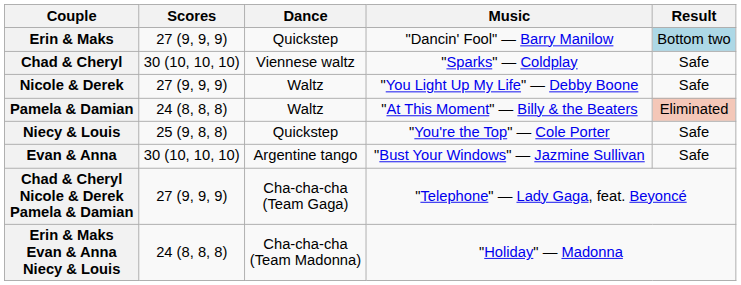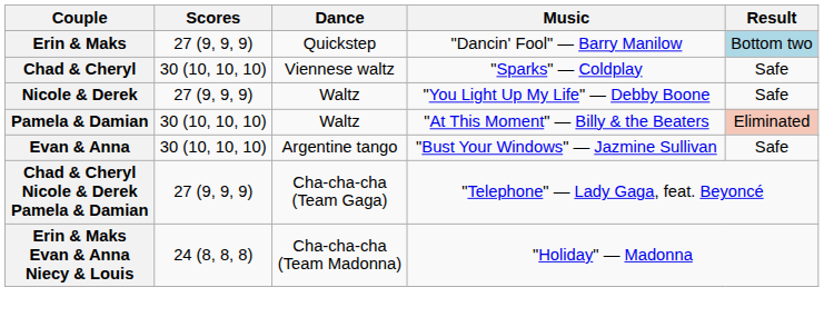 <table class="wikitable sortable" style="text-align:center; width:90%">
 <tr>
 <th scope="col">Couple</th>
 <th scope="col">Scores</th>
 <th scope="col" class="unsortable">Dance</th>
 <th scope="col" class="unsortable">Music</th>
 <th scope="col" class="unsortable">Result</th>
 </tr>
 <tr>
 <th scope="row">Erin & Maks</th>
 <td>27 (9, 9, 9)</td>
 <td>Quickstep</td>
 <td>"Dancin' Fool" — <a href='#'>Barry Manilow</a></td>
 <td bgcolor=lightblue>Bottom two</td>
 </tr>
 <tr>
 <th scope="row">Chad & Cheryl</th>
 <td>30 (10, 10, 10)</td>
 <td>Viennese waltz</td>
 <td>"<a href='#'>Sparks</a>" — <a href='#'>Coldplay</a></td>
 <td>Safe</td>
 </tr>
 <tr>
 <th scope="row">Nicole & Derek</th>
 <td>27 (9, 9, 9)</td>
 <td>Waltz</td>
 <td>"<a href='#'>You Light Up My Life</a>" — <a href='#'>Debby Boone</a></td>
 <td>Safe</td>
 </tr>
 <tr>
 <th scope="row">Pamela & Damian</th>
-<td>24 (8, 8, 8)</td>
+<td>30 (10, 10, 10)</td>
 <td>Waltz</td>
 <td>"<a href='#'>At This Moment</a>" — <a href='#'>Billy & the Beaters</a></td>
 <td bgcolor=f4c7b8>Eliminated</td>
-</tr>
-<tr>
-<th scope="row">Niecy & Louis</th>
-<td>25 (9, 8, 8)</td>
-<td>Quickstep</td>
-<td>"<a href='#'>You're the Top</a>" — <a href='#'>Cole Porter</a></td>
-<td>Safe</td>
 </tr>
 <tr>
 <th scope="row">Evan & Anna</th>
 <td>30 (10, 10, 10)</td>
 <td>Argentine tango</td>
 <td>"<a href='#'>Bust Your Windows</a>" — <a href='#'>Jazmine Sullivan</a></td>
 <td>Safe</td>
 </tr>
 <tr>
 <th scope="row">Chad & Cheryl<br>Nicole & Derek<br>Pamela & Damian</th>
 <td>27 (9, 9, 9)</td>
 <td>Cha-cha-cha<br>(Team Gaga)</td>
 <td colspan=2>"<a href='#'>Telephone</a>" — <a href='#'>Lady Gaga</a>, feat. <a href='#'>Beyoncé</a></td>
 </tr>
 <tr>
 <th scope="row">Erin & Maks<br>Evan & Anna<br>Niecy & Louis</th>
 <td>24 (8, 8, 8)</td>
 <td>Cha-cha-cha<br>(Team Madonna)</td>
 <td colspan=2>"<a href='#'>Holiday</a>" — <a href='#'>Madonna</a></td>
 </tr>
 </table>
